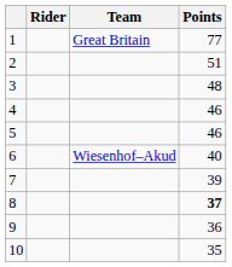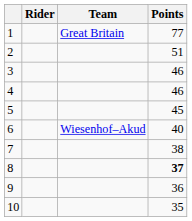 <table class=wikitable>
 <tr>
 <th></th>
 <th>Rider</th>
 <th>Team</th>
 <th>Points</th>
 </tr>
 <tr>
 <td>1</td>
 <td> </td>
 <td><a href='#'>Great Britain</a></td>
 <td align=right>77</td>
 </tr>
 <tr>
 <td>2</td>
 <td></td>
 <td></td>
 <td align=right>51</td>
 </tr>
 <tr>
 <td>3</td>
 <td></td>
 <td></td>
-<td align=right>48</td>
+<td align=right>46</td>
 </tr>
 <tr>
 <td>4</td>
 <td></td>
 <td></td>
 <td align=right>46</td>
 </tr>
 <tr>
 <td>5</td>
 <td></td>
 <td></td>
-<td align=right>46</td>
+<td align=right>45</td>
 </tr>
 <tr>
 <td>6</td>
 <td></td>
 <td><a href='#'>Wiesenhof–Akud</a></td>
 <td align=right>40</td>
 </tr>
 <tr>
 <td>7</td>
 <td></td>
 <td></td>
-<td align=right>39</td>
+<td align=right>38</td>
 </tr>
 <tr>
 <td>8</td>
 <td></td>
 <td></td>
 <td align=right><strong>37</strong></td>
 </tr>
 <tr>
 <td>9</td>
 <td></td>
 <td></td>
 <td align=right>36</td>
 </tr>
 <tr>
 <td>10</td>
 <td></td>
 <td></td>
 <td align=right>35</td>
 </tr>
 </table>
